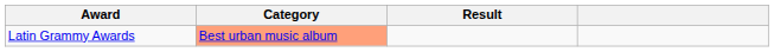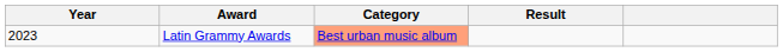 <table class="wikitable" style="table-layout: fixed;" width=75% style="text-align:center;">
 <tr>
+<th>Year</th>
 <th>Award</th>
 <th>Category</th>
 <th>Result</th>
 <th></th>
 </tr>
 <tr>
+<td>2023</td>
 <td><a href='#'>Latin Grammy Awards</a></td>
 <td style="background: lightsalmon;"><a href='#'>Best urban music album</a></td>
 <td></td>
 <td></td>
 </tr>
 </table>
